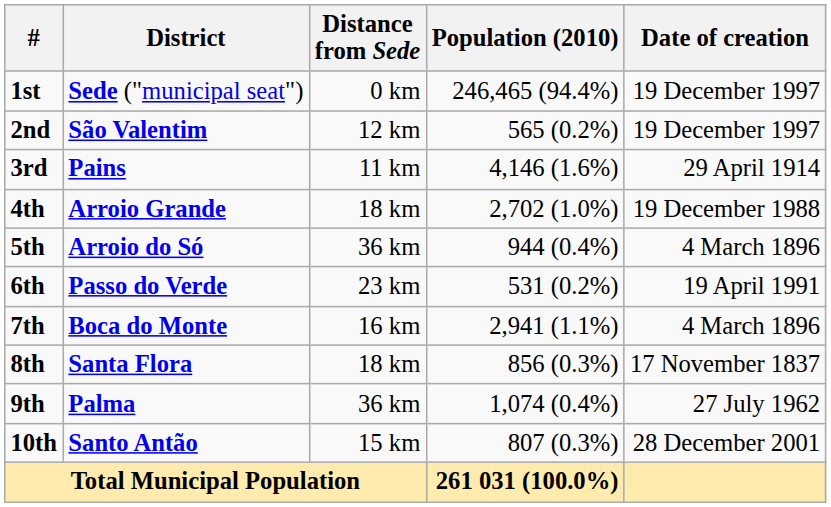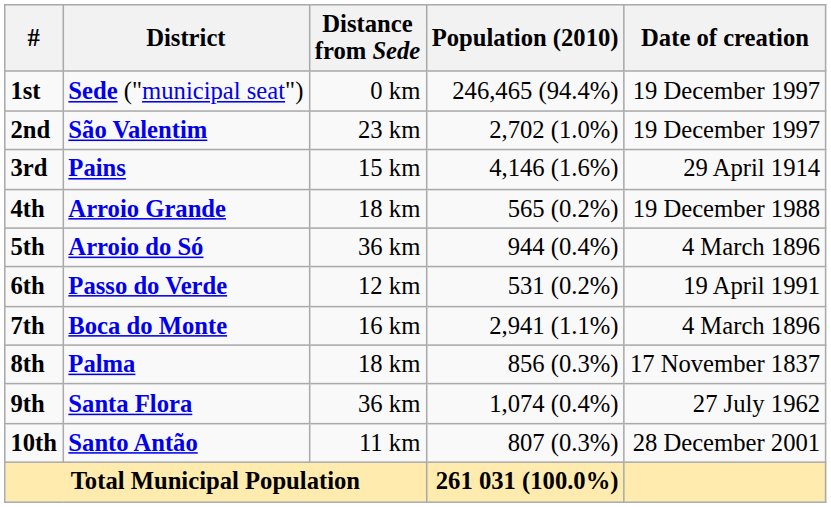 <table class="wikitable sortable wm-collapse sortable">
 <tr>
 <th class="unsortable">#</th>
 <th>District</th>
 <th>Distance <br>from <em>Sede</em></th>
 <th data-sort-type="number">Population (2010)</th>
 <th data-sort-type="date">Date of creation </th>
 </tr>
 <tr>
 <td><strong>1st</strong></td>
 <td align="left"><strong><a href='#'>Sede</a></strong> ("<a href='#'>municipal seat</a>")</td>
 <td align="right">0 km</td>
 <td align="right">246,465 (94.4%)</td>
 <td align="right">19 December 1997</td>
 </tr>
 <tr>
 <td><strong>2nd</strong></td>
 <td align="left"><strong><a href='#'>São Valentim</a></strong></td>
-<td align="right">12 km</td>
-<td align="right">565  (0.2%)</td>
+<td align="right">23 km</td>
+<td align="right">2,702  (1.0%)</td>
 <td align="right">19 December 1997</td>
 </tr>
 <tr>
 <td><strong>3rd</strong></td>
 <td align="left"><strong><a href='#'>Pains</a></strong></td>
-<td align="right">11 km</td>
+<td align="right">15 km</td>
 <td align="right">4,146  (1.6%)</td>
 <td align="right">29 April 1914</td>
 </tr>
 <tr>
 <td><strong>4th</strong></td>
 <td align="left"><strong><a href='#'>Arroio Grande</a></strong></td>
 <td align="right">18 km</td>
-<td align="right">2,702  (1.0%)</td>
+<td align="right">565  (0.2%)</td>
 <td align="right">19 December 1988</td>
 </tr>
 <tr>
 <td><strong>5th</strong></td>
 <td align="left"><strong><a href='#'>Arroio do Só</a></strong></td>
 <td align="right">36 km</td>
 <td align="right">944  (0.4%)</td>
 <td align="right">4 March 1896</td>
 </tr>
 <tr>
 <td><strong>6th</strong></td>
 <td align="left"><strong><a href='#'>Passo do Verde</a></strong></td>
-<td align="right">23 km</td>
+<td align="right">12 km</td>
 <td align="right">531  (0.2%)</td>
 <td align="right">19 April 1991</td>
 </tr>
 <tr>
 <td><strong>7th</strong></td>
 <td align="left"><strong><a href='#'>Boca do Monte</a></strong></td>
 <td align="right">16 km</td>
 <td align="right">2,941  (1.1%)</td>
 <td align="right">4 March 1896</td>
 </tr>
 <tr>
 <td><strong>8th</strong></td>
-<td align="left"><strong><a href='#'>Santa Flora</a></strong></td>
+<td align="left"><strong><a href='#'>Palma</a></strong></td>
 <td align="right">18 km</td>
 <td align="right">856  (0.3%)</td>
 <td align="right">17 November 1837</td>
 </tr>
 <tr>
 <td><strong>9th</strong></td>
-<td align="left"><strong><a href='#'>Palma</a></strong></td>
+<td align="left"><strong><a href='#'>Santa Flora</a></strong></td>
 <td align="right">36 km</td>
 <td align="right">1,074  (0.4%)</td>
 <td align="right">27 July 1962</td>
 </tr>
 <tr>
 <td><strong>10th</strong></td>
 <td align="left"><strong><a href='#'>Santo Antão</a></strong></td>
-<td align="right">15 km</td>
+<td align="right">11 km</td>
 <td align="right">807  (0.3%)</td>
 <td align="right">28 December 2001</td>
 </tr>
 <tr class="sortbottom" style="background-color:#ffebad">
 <td colspan=3 align="center"><strong>Total Municipal Population</strong></td>
 <td align="right"><strong>261 031 (100.0%)</strong></td>
 <td></td>
 </tr>
 </table>
